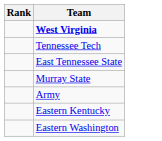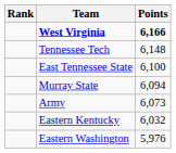 <table class="wikitable sortable" style="text-align:center">
 <tr>
 <th>Rank</th>
 <th>Team</th>
+<th>Points</th>
 </tr>
 <tr>
 <td></td>
 <td align=left><strong><a href='#'>West Virginia</a></strong></td>
+<td><strong>6,166</strong></td>
 </tr>
 <tr>
 <td></td>
 <td align=left><a href='#'>Tennessee Tech</a></td>
+<td>6,148</td>
 </tr>
 <tr>
 <td></td>
 <td align=left><a href='#'>East Tennessee State</a></td>
+<td>6,100</td>
 </tr>
 <tr>
 <td></td>
 <td align=left><a href='#'>Murray State</a></td>
+<td>6,094</td>
 </tr>
 <tr>
 <td></td>
 <td align=left><a href='#'>Army</a></td>
+<td>6,073</td>
 </tr>
 <tr>
 <td></td>
 <td align=left><a href='#'>Eastern Kentucky</a></td>
+<td>6,032</td>
 </tr>
 <tr>
 <td></td>
 <td align=left><a href='#'>Eastern Washington</a></td>
+<td>5,976</td>
 </tr>
 </table>
